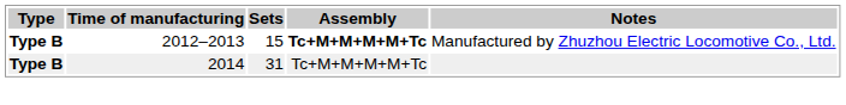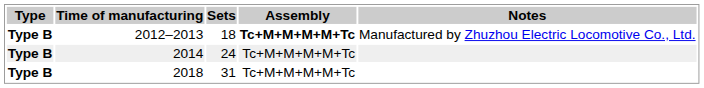 <table border=0 style="border: 1px solid #999; background-color:white; text-align:right;font-size:90%">
 <tr align="center" bgcolor=#cccccc>
 <th>Type</th>
 <th>Time of manufacturing</th>
 <th>Sets</th>
 <th>Assembly</th>
 <th>Notes</th>
 </tr>
 <tr>
 <td><strong>Type B</strong></td>
 <td>2012–2013</td>
-<td>15</td>
+<td>18</td>
 <td><strong>Tc+M+M+M+M+Tc</strong></td>
 <td>Manufactured by <a href='#'>Zhuzhou Electric Locomotive Co., Ltd.</a></td>
 </tr>
 <tr bgcolor="#EFEFEF">
 <td><strong>Type B</strong></td>
 <td>2014</td>
+<td>24</td>
+<td>Tc+M+M+M+M+Tc</td>
+<td></td>
+</tr>
+<tr>
+<td><strong>Type B</strong></td>
+<td>2018</td>
 <td>31</td>
 <td>Tc+M+M+M+M+Tc</td>
 <td></td>
 </tr>
 </table>
